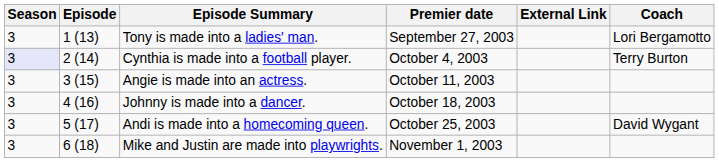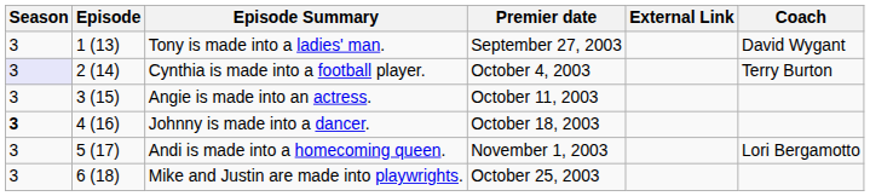 <table class="wikitable">
 <tr>
 <th>Season</th>
 <th>Episode</th>
 <th>Episode Summary</th>
 <th>Premier date</th>
 <th>External Link</th>
 <th>Coach</th>
 </tr>
 <tr>
 <td>3</td>
 <td>1 (13)</td>
 <td>Tony is made into a <a href='#'>ladies' man</a>.</td>
 <td>September 27, 2003</td>
 <td></td>
-<td>Lori Bergamotto</td>
+<td>David Wygant</td>
 </tr>
 <tr>
 <td style="background: lavender;">3</td>
 <td>2 (14)</td>
 <td>Cynthia is made into a <a href='#'>football</a> player.</td>
 <td>October 4, 2003</td>
 <td></td>
 <td>Terry Burton</td>
 </tr>
 <tr>
 <td>3</td>
 <td>3 (15)</td>
 <td>Angie is made into an <a href='#'>actress</a>.</td>
 <td>October 11, 2003</td>
 <td></td>
 <td></td>
 </tr>
 <tr>
-<td>3</td>
+<td><strong>3</strong></td>
 <td>4 (16)</td>
 <td>Johnny is made into a <a href='#'>dancer</a>.</td>
 <td>October 18, 2003</td>
 <td></td>
 <td></td>
 </tr>
 <tr>
 <td>3</td>
 <td>5 (17)</td>
 <td>Andi is made into a <a href='#'>homecoming queen</a>.</td>
-<td>October 25, 2003</td>
+<td>November 1, 2003</td>
 <td></td>
-<td>David Wygant</td>
+<td>Lori Bergamotto</td>
 </tr>
 <tr>
 <td>3</td>
 <td>6 (18)</td>
 <td>Mike and Justin are made into <a href='#'>playwrights</a>.</td>
-<td>November 1, 2003</td>
+<td>October 25, 2003</td>
 <td></td>
 <td></td>
 </tr>
 </table>
